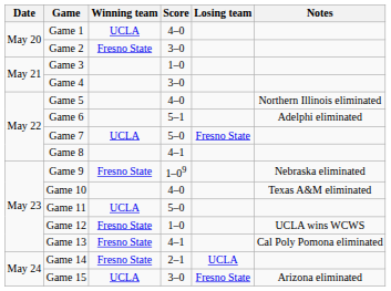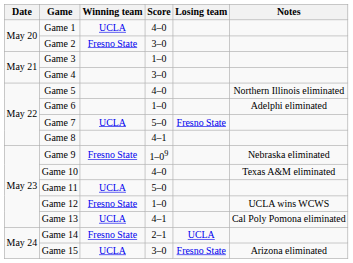 <table class=wikitable>
 <tr>
 <th>Date</th>
 <th>Game</th>
 <th>Winning team</th>
 <th>Score</th>
 <th>Losing team</th>
 <th>Notes</th>
 </tr>
 <tr align=center>
 <td rowspan=2>May 20</td>
 <td>Game 1</td>
 <td><a href='#'>UCLA</a></td>
 <td>4–0</td>
 <td></td>
 <td></td>
 </tr>
 <tr align=center>
 <td>Game 2</td>
 <td><a href='#'>Fresno State</a></td>
 <td>3–0</td>
 <td></td>
 <td></td>
 </tr>
 <tr align=center>
 <td rowspan=2>May 21</td>
 <td>Game 3</td>
 <td></td>
 <td>1–0</td>
 <td></td>
 <td></td>
 </tr>
 <tr align=center>
 <td>Game 4</td>
 <td></td>
 <td>3–0</td>
 <td></td>
 <td></td>
 </tr>
 <tr align=center>
 <td rowspan=4>May 22</td>
 <td>Game 5</td>
 <td></td>
 <td>4–0</td>
 <td></td>
 <td>Northern Illinois eliminated</td>
 </tr>
 <tr align=center>
 <td>Game 6</td>
 <td></td>
-<td>5–1</td>
+<td>1–0</td>
 <td></td>
 <td>Adelphi eliminated</td>
 </tr>
 <tr align=center>
 <td>Game 7</td>
 <td><a href='#'>UCLA</a></td>
 <td>5–0</td>
 <td><a href='#'>Fresno State</a></td>
 <td></td>
 </tr>
 <tr align=center>
 <td>Game 8</td>
 <td></td>
 <td>4–1</td>
 <td></td>
 <td></td>
 </tr>
 <tr align=center>
 <td rowspan=5>May 23</td>
 <td>Game 9</td>
 <td><a href='#'>Fresno State</a></td>
 <td>1–0<sup>9</sup></td>
 <td></td>
 <td>Nebraska eliminated</td>
 </tr>
 <tr align=center>
 <td>Game 10</td>
 <td></td>
 <td>4–0</td>
 <td></td>
 <td>Texas A&M eliminated</td>
 </tr>
 <tr align=center>
 <td>Game 11</td>
 <td><a href='#'>UCLA</a></td>
 <td>5–0</td>
 <td></td>
 <td></td>
 </tr>
 <tr align=center>
 <td>Game 12</td>
 <td><a href='#'>Fresno State</a></td>
 <td>1–0</td>
 <td></td>
 <td>UCLA wins WCWS</td>
 </tr>
 <tr align=center>
 <td>Game 13</td>
-<td><a href='#'>Fresno State</a></td>
+<td><a href='#'>UCLA</a></td>
 <td>4–1</td>
 <td></td>
 <td>Cal Poly Pomona eliminated</td>
 </tr>
 <tr align=center>
 <td rowspan=2>May 24</td>
 <td>Game 14</td>
 <td><a href='#'>Fresno State</a></td>
 <td>2–1</td>
 <td><a href='#'>UCLA</a></td>
 <td></td>
 </tr>
 <tr align=center>
 <td>Game 15</td>
 <td><a href='#'>UCLA</a></td>
 <td>3–0</td>
 <td><a href='#'>Fresno State</a></td>
 <td>Arizona eliminated</td>
 </tr>
 </table>
